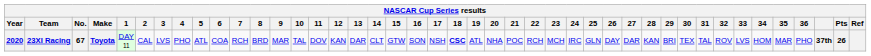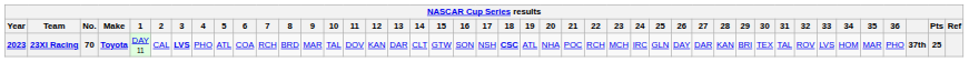 <table class="wikitable" style="text-align:center; font-size:75%">
 <tr>
 <th colspan=43><a href='#'>NASCAR Cup Series</a> results</th>
 </tr>
 <tr>
 <th>Year</th>
 <th>Team</th>
 <th>No.</th>
 <th>Make</th>
 <th>1</th>
 <th>2</th>
 <th>3</th>
 <th>4</th>
 <th>5</th>
 <th>6</th>
 <th>7</th>
 <th>8</th>
 <th>9</th>
 <th>10</th>
 <th>11</th>
 <th>12</th>
 <th>13</th>
 <th>14</th>
 <th>15</th>
 <th>16</th>
 <th>17</th>
 <th>18</th>
 <th>19</th>
 <th>20</th>
 <th>21</th>
 <th>22</th>
 <th>23</th>
 <th>24</th>
 <th>25</th>
 <th>26</th>
 <th>27</th>
 <th>28</th>
 <th>29</th>
 <th>30</th>
 <th>31</th>
 <th>32</th>
 <th>33</th>
 <th>34</th>
 <th>35</th>
 <th>36</th>
 <th></th>
 <th>Pts</th>
 <th>Ref</th>
 </tr>
 <tr>
-<th><a href='#'>2020</a></th>
+<th><a href='#'>2023</a></th>
 <th><a href='#'>23XI Racing</a></th>
-<th>67</th>
+<th>70</th>
 <th><a href='#'>Toyota</a></th>
 <td style="background:#DFFFDF;"><a href='#'>DAY</a><br><small>11</small></td>
 <td><a href='#'>CAL</a></td>
-<td><a href='#'>LVS</a></td>
+<td><strong><a href='#'>LVS</a></strong></td>
 <td><a href='#'>PHO</a></td>
 <td><a href='#'>ATL</a></td>
 <td><a href='#'>COA</a></td>
 <td><a href='#'>RCH</a></td>
 <td><a href='#'>BRD</a></td>
 <td><a href='#'>MAR</a></td>
 <td><a href='#'>TAL</a></td>
 <td><a href='#'>DOV</a></td>
 <td><a href='#'>KAN</a></td>
 <td><a href='#'>DAR</a></td>
 <td><a href='#'>CLT</a></td>
 <td><a href='#'>GTW</a></td>
 <td><a href='#'>SON</a></td>
 <td><a href='#'>NSH</a></td>
 <td><strong><a href='#'>CSC</a></strong></td>
 <td><a href='#'>ATL</a></td>
 <td><a href='#'>NHA</a></td>
 <td><a href='#'>POC</a></td>
 <td><a href='#'>RCH</a></td>
 <td><a href='#'>MCH</a></td>
 <td><a href='#'>IRC</a></td>
 <td><a href='#'>GLN</a></td>
 <td><a href='#'>DAY</a></td>
 <td><a href='#'>DAR</a></td>
 <td><a href='#'>KAN</a></td>
 <td><a href='#'>BRI</a></td>
 <td><a href='#'>TEX</a></td>
 <td><a href='#'>TAL</a></td>
 <td><a href='#'>ROV</a></td>
 <td><a href='#'>LVS</a></td>
 <td><a href='#'>HOM</a></td>
 <td><a href='#'>MAR</a></td>
 <td><a href='#'>PHO</a></td>
 <th>37th</th>
-<th>26</th>
+<th>25</th>
 <th></th>
 </tr>
 </table>
